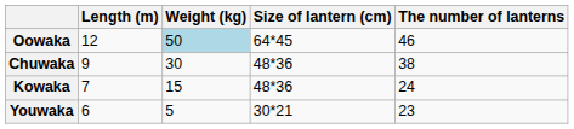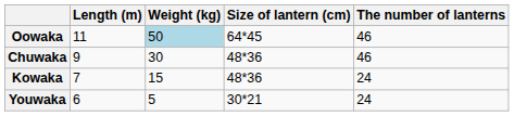 <table class="wikitable">
 <tr>
 <th></th>
 <th>Length (m)</th>
 <th>Weight (kg)</th>
 <th>Size of lantern (cm)</th>
 <th>The number of lanterns</th>
 </tr>
 <tr>
 <th>Oowaka</th>
-<td>12</td>
+<td>11</td>
 <td style="background: lightblue;">50</td>
 <td>64*45</td>
 <td>46</td>
 </tr>
 <tr>
 <th>Chuwaka</th>
 <td>9</td>
 <td>30</td>
 <td>48*36</td>
-<td>38</td>
+<td>46</td>
 </tr>
 <tr>
 <th>Kowaka</th>
 <td>7</td>
 <td>15</td>
 <td>48*36</td>
 <td>24</td>
 </tr>
 <tr>
 <th>Youwaka</th>
 <td>6</td>
 <td>5</td>
 <td>30*21</td>
-<td>23</td>
+<td>24</td>
 </tr>
 </table>
